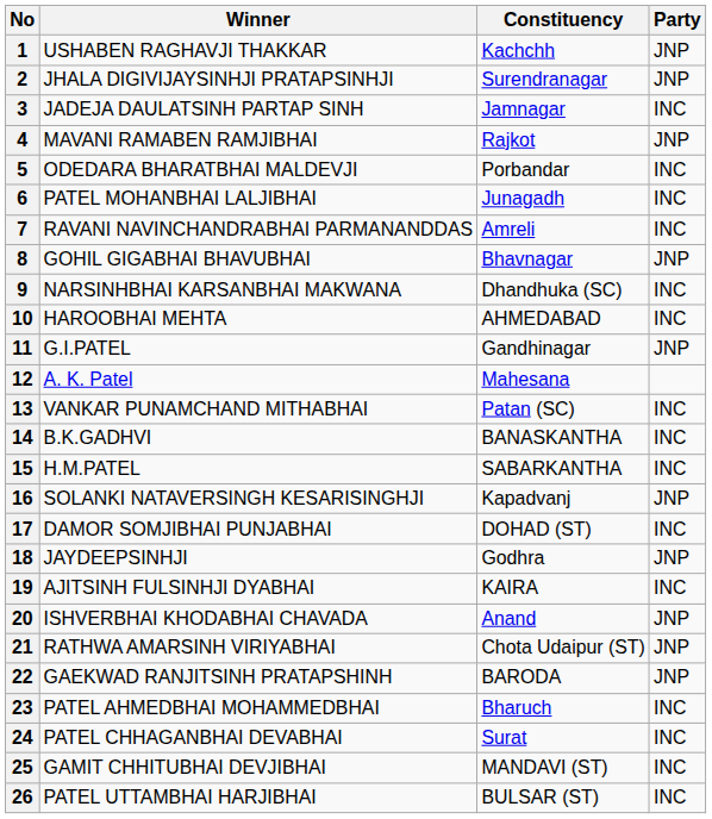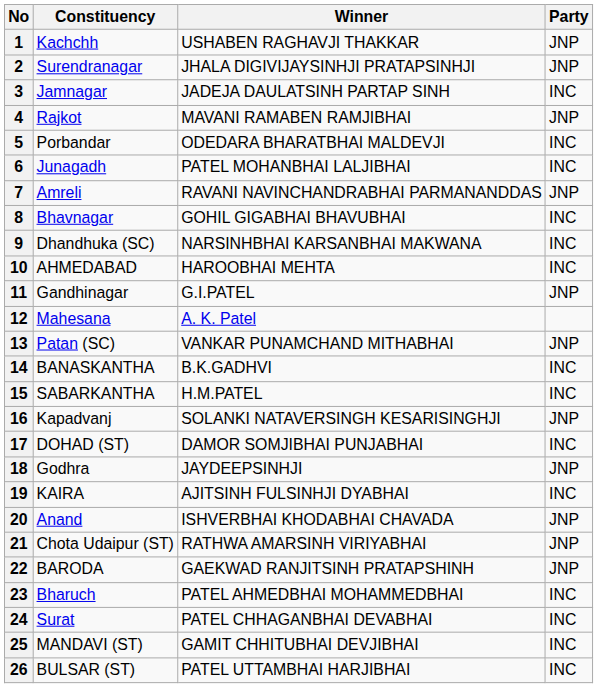 <table class="wikitable sortable">
 <tr>
 <th>No</th>
+<th>Constituency</th>
 <th>Winner</th>
-<th>Constituency</th>
 <th>Party</th>
 </tr>
 <tr>
 <th>1</th>
+<td><a href='#'>Kachchh</a></td>
 <td>USHABEN RAGHAVJI THAKKAR</td>
-<td><a href='#'>Kachchh</a></td>
 <td>JNP</td>
 </tr>
 <tr>
 <th>2</th>
+<td><a href='#'>Surendranagar</a></td>
 <td>JHALA DIGIVIJAYSINHJI PRATAPSINHJI</td>
-<td><a href='#'>Surendranagar</a></td>
 <td>JNP</td>
 </tr>
 <tr>
 <th>3</th>
+<td><a href='#'>Jamnagar</a></td>
 <td>JADEJA DAULATSINH PARTAP SINH</td>
-<td><a href='#'>Jamnagar</a></td>
 <td>INC</td>
 </tr>
 <tr>
 <th>4</th>
+<td><a href='#'>Rajkot</a></td>
 <td>MAVANI RAMABEN RAMJIBHAI</td>
-<td><a href='#'>Rajkot</a></td>
 <td>JNP</td>
 </tr>
 <tr>
 <th>5</th>
+<td>Porbandar</td>
 <td>ODEDARA BHARATBHAI MALDEVJI</td>
-<td>Porbandar</td>
 <td>INC</td>
 </tr>
 <tr>
 <th>6</th>
+<td><a href='#'>Junagadh</a></td>
 <td>PATEL MOHANBHAI LALJIBHAI</td>
-<td><a href='#'>Junagadh</a></td>
 <td>INC</td>
 </tr>
 <tr>
 <th>7</th>
+<td><a href='#'>Amreli</a></td>
 <td>RAVANI NAVINCHANDRABHAI PARMANANDDAS</td>
-<td><a href='#'>Amreli</a></td>
+<td>JNP</td>
+</tr>
+<tr>
+<th>8</th>
+<td><a href='#'>Bhavnagar</a></td>
+<td>GOHIL GIGABHAI BHAVUBHAI</td>
 <td>INC</td>
 </tr>
 <tr>
-<th>8</th>
-<td>GOHIL GIGABHAI BHAVUBHAI</td>
-<td><a href='#'>Bhavnagar</a></td>
-<td>JNP</td>
-</tr>
-<tr>
 <th>9</th>
+<td>Dhandhuka (SC)</td>
 <td>NARSINHBHAI KARSANBHAI MAKWANA</td>
-<td>Dhandhuka (SC)</td>
 <td>INC</td>
 </tr>
 <tr>
 <th>10</th>
+<td>AHMEDABAD</td>
 <td>HAROOBHAI MEHTA</td>
-<td>AHMEDABAD</td>
 <td>INC</td>
 </tr>
 <tr>
 <th>11</th>
+<td>Gandhinagar</td>
 <td>G.I.PATEL</td>
-<td>Gandhinagar</td>
 <td>JNP</td>
 </tr>
 <tr>
 <th>12</th>
+<td><a href='#'>Mahesana</a></td>
 <td><a href='#'>A. K. Patel</a></td>
-<td><a href='#'>Mahesana</a></td>
 <td></td>
 </tr>
 <tr>
 <th>13</th>
+<td><a href='#'>Patan</a> (SC)</td>
 <td>VANKAR PUNAMCHAND MITHABHAI</td>
-<td><a href='#'>Patan</a> (SC)</td>
-<td>INC</td>
+<td>JNP</td>
 </tr>
 <tr>
 <th>14</th>
+<td>BANASKANTHA</td>
 <td>B.K.GADHVI</td>
-<td>BANASKANTHA</td>
 <td>INC</td>
 </tr>
 <tr>
 <th>15</th>
+<td>SABARKANTHA</td>
 <td>H.M.PATEL</td>
-<td>SABARKANTHA</td>
 <td>INC</td>
 </tr>
 <tr>
 <th>16</th>
+<td>Kapadvanj</td>
 <td>SOLANKI NATAVERSINGH KESARISINGHJI</td>
-<td>Kapadvanj</td>
 <td>JNP</td>
 </tr>
 <tr>
 <th>17</th>
+<td>DOHAD (ST)</td>
 <td>DAMOR SOMJIBHAI PUNJABHAI</td>
-<td>DOHAD (ST)</td>
 <td>INC</td>
 </tr>
 <tr>
 <th>18</th>
+<td>Godhra</td>
 <td>JAYDEEPSINHJI</td>
-<td>Godhra</td>
 <td>JNP</td>
 </tr>
 <tr>
 <th>19</th>
+<td>KAIRA</td>
 <td>AJITSINH FULSINHJI DYABHAI</td>
-<td>KAIRA</td>
 <td>INC</td>
 </tr>
 <tr>
 <th>20</th>
+<td><a href='#'>Anand</a></td>
 <td>ISHVERBHAI KHODABHAI CHAVADA</td>
-<td><a href='#'>Anand</a></td>
 <td>JNP</td>
 </tr>
 <tr>
 <th>21</th>
+<td>Chota Udaipur (ST)</td>
 <td>RATHWA AMARSINH VIRIYABHAI</td>
-<td>Chota Udaipur (ST)</td>
 <td>JNP</td>
 </tr>
 <tr>
 <th>22</th>
+<td>BARODA</td>
 <td>GAEKWAD RANJITSINH PRATAPSHINH</td>
-<td>BARODA</td>
 <td>JNP</td>
 </tr>
 <tr>
 <th>23</th>
+<td><a href='#'>Bharuch</a></td>
 <td>PATEL AHMEDBHAI MOHAMMEDBHAI</td>
-<td><a href='#'>Bharuch</a></td>
 <td>INC</td>
 </tr>
 <tr>
 <th>24</th>
+<td><a href='#'>Surat</a></td>
 <td>PATEL CHHAGANBHAI DEVABHAI</td>
-<td><a href='#'>Surat</a></td>
 <td>INC</td>
 </tr>
 <tr>
 <th>25</th>
+<td>MANDAVI (ST)</td>
 <td>GAMIT CHHITUBHAI DEVJIBHAI</td>
-<td>MANDAVI (ST)</td>
 <td>INC</td>
 </tr>
 <tr>
 <th>26</th>
+<td>BULSAR (ST)</td>
 <td>PATEL UTTAMBHAI HARJIBHAI</td>
-<td>BULSAR (ST)</td>
 <td>INC</td>
 </tr>
 </table>
